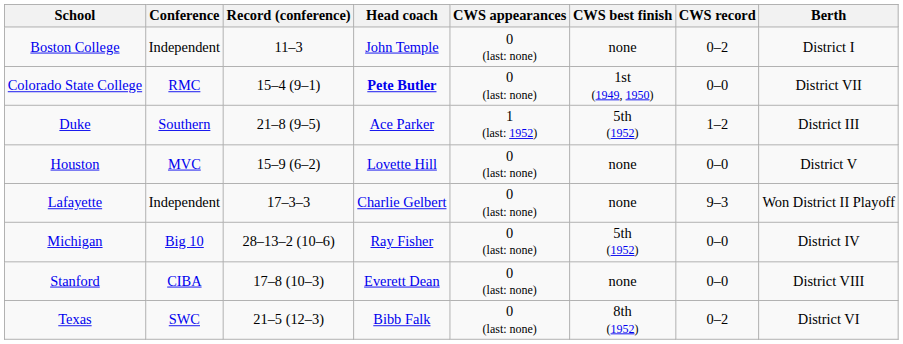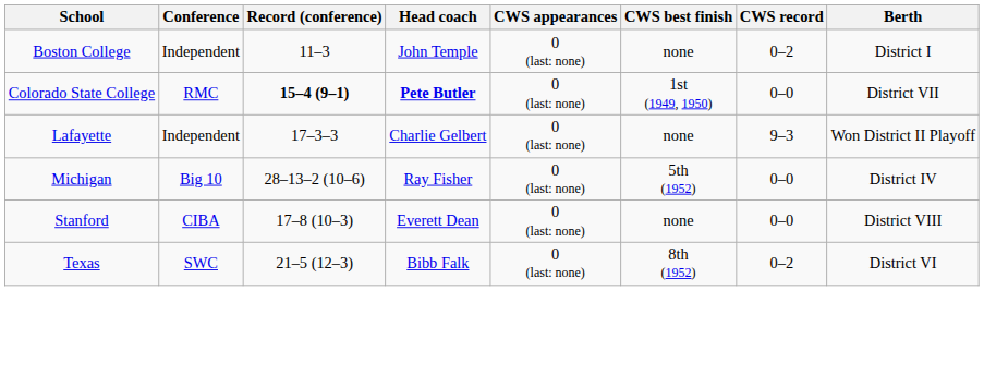 <table class="wikitable">
 <tr>
 <th>School</th>
 <th>Conference</th>
 <th>Record (conference)</th>
 <th>Head coach</th>
 <th>CWS appearances</th>
 <th>CWS best finish</th>
 <th>CWS record</th>
 <th>Berth</th>
 </tr>
 <tr align=center>
 <td><a href='#'>Boston College</a></td>
 <td>Independent</td>
 <td>11–3</td>
 <td><a href='#'>John Temple</a></td>
 <td>0<br><small>(last: none)</small></td>
 <td>none</td>
 <td>0–2</td>
 <td>District I</td>
 </tr>
 <tr align=center>
 <td><a href='#'>Colorado State College</a></td>
 <td><a href='#'>RMC</a></td>
-<td>15–4 (9–1)</td>
+<td><strong>15–4 (9–1)</strong></td>
 <td><strong><a href='#'>Pete Butler</a></strong></td>
 <td>0<br><small>(last: none)</small></td>
 <td>1st<br><small>(<a href='#'>1949</a>, <a href='#'>1950</a>)</small></td>
 <td>0–0</td>
 <td>District VII</td>
-</tr>
-<tr align=center>
-<td><a href='#'>Duke</a></td>
-<td><a href='#'>Southern</a></td>
-<td>21–8 (9–5)</td>
-<td><a href='#'>Ace Parker</a></td>
-<td>1<br><small>(last: <a href='#'>1952</a>)</small></td>
-<td>5th<br><small>(<a href='#'>1952</a>)</small></td>
-<td>1–2</td>
-<td>District III</td>
-</tr>
-<tr align=center>
-<td><a href='#'>Houston</a></td>
-<td><a href='#'>MVC</a></td>
-<td>15–9 (6–2)</td>
-<td><a href='#'>Lovette Hill</a></td>
-<td>0<br><small>(last: none)</small></td>
-<td>none</td>
-<td>0–0</td>
-<td>District V</td>
 </tr>
 <tr align=center>
 <td><a href='#'>Lafayette</a></td>
 <td>Independent</td>
 <td>17–3–3</td>
 <td><a href='#'>Charlie Gelbert</a></td>
 <td>0<br><small>(last: none)</small></td>
 <td>none</td>
 <td>9–3</td>
 <td>Won District II Playoff</td>
 </tr>
 <tr align=center>
 <td><a href='#'>Michigan</a></td>
 <td><a href='#'>Big 10</a></td>
 <td>28–13–2 (10–6)</td>
 <td><a href='#'>Ray Fisher</a></td>
 <td>0<br><small>(last: none)</small></td>
 <td>5th<br><small>(<a href='#'>1952</a>)</small></td>
 <td>0–0</td>
 <td>District IV</td>
 </tr>
 <tr align=center>
 <td><a href='#'>Stanford</a></td>
 <td><a href='#'>CIBA</a></td>
 <td>17–8 (10–3)</td>
 <td><a href='#'>Everett Dean</a></td>
 <td>0<br><small>(last: none)</small></td>
 <td>none</td>
 <td>0–0</td>
 <td>District VIII</td>
 </tr>
 <tr align=center>
 <td><a href='#'>Texas</a></td>
 <td><a href='#'>SWC</a></td>
 <td>21–5 (12–3)</td>
 <td><a href='#'>Bibb Falk</a></td>
 <td>0<br><small>(last: none)</small></td>
 <td>8th<br><small>(<a href='#'>1952</a>)</small></td>
 <td>0–2</td>
 <td>District VI</td>
 </tr>
 </table>
